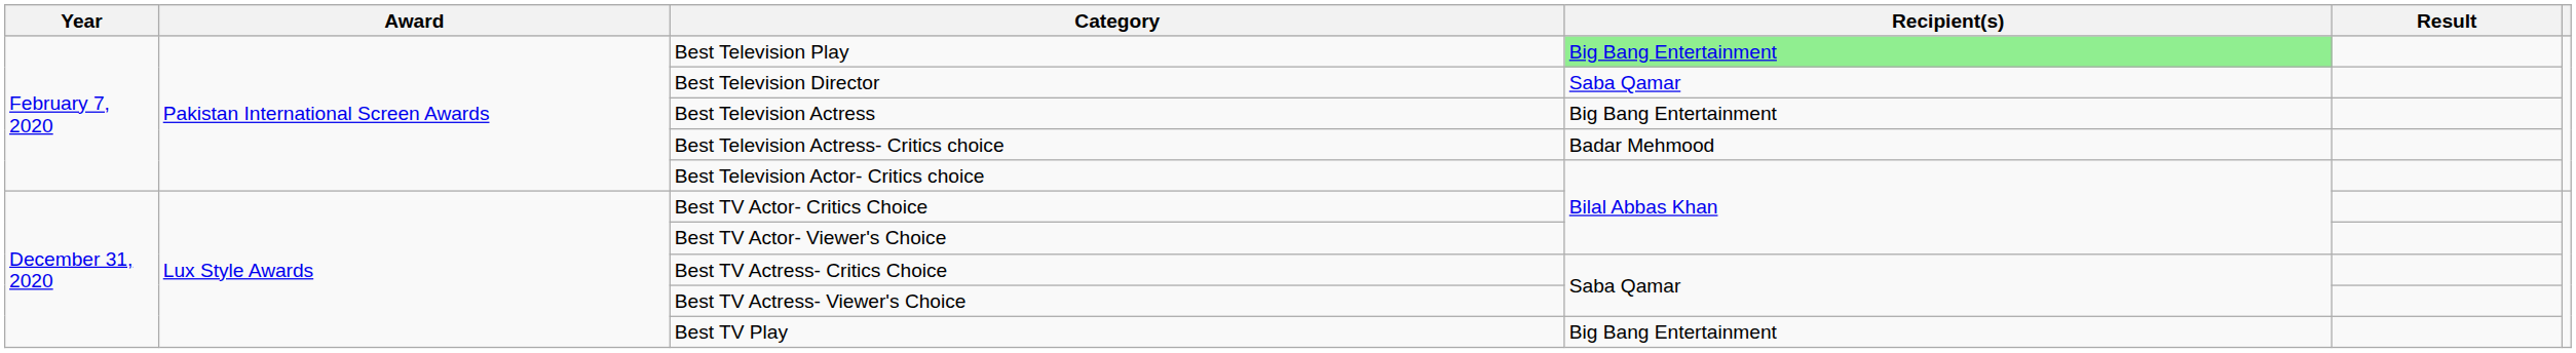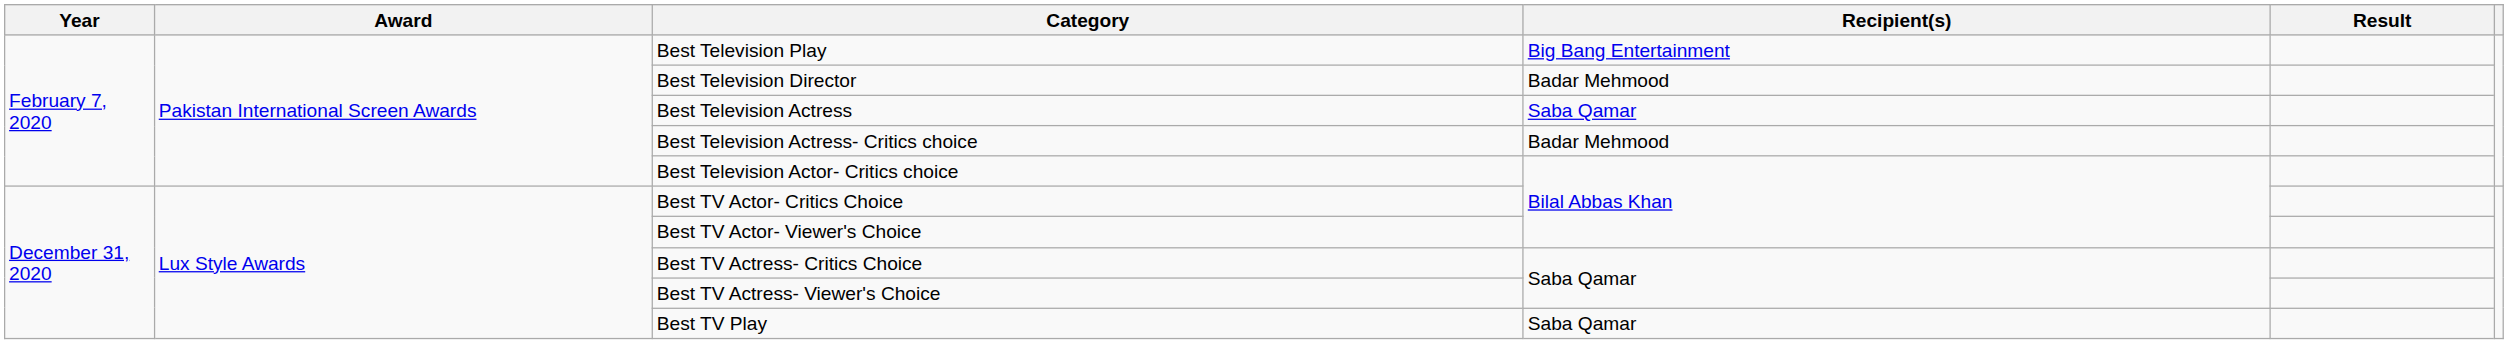 <table class="wikitable" width="100%" style="font-size: 95%;">
 <tr style="background:#ccc; text-align:center;">
 <th scope="col" width="6%">Year</th>
 <th scope="col" width="20%">Award</th>
 <th scope="col" width="35%">Category</th>
 <th scope="col" width="30%">Recipient(s)</th>
 <th scope="col" width="10%">Result</th>
 <th></th>
 </tr>
 <tr>
 <td rowspan="5"><a href='#'>February 7, 2020</a></td>
 <td rowspan="5"><a href='#'>Pakistan International Screen Awards</a></td>
 <td>Best Television Play</td>
-<td style="background: lightgreen;"><a href='#'>Big Bang Entertainment</a></td>
+<td><a href='#'>Big Bang Entertainment</a></td>
 <td></td>
 <td rowspan=5></td>
 </tr>
 <tr>
 <td>Best Television Director</td>
-<td><a href='#'>Saba Qamar</a></td>
+<td>Badar Mehmood</td>
 <td></td>
 </tr>
 <tr>
 <td>Best Television Actress</td>
-<td>Big Bang Entertainment</td>
+<td><a href='#'>Saba Qamar</a></td>
 <td></td>
 </tr>
 <tr>
 <td>Best Television Actress- Critics choice</td>
 <td>Badar Mehmood</td>
 <td></td>
 </tr>
 <tr>
 <td>Best Television Actor- Critics choice</td>
 <td rowspan="3"><a href='#'>Bilal Abbas Khan</a></td>
 <td></td>
 </tr>
 <tr>
 <td rowspan="5"><a href='#'>December 31, 2020</a></td>
 <td rowspan="5"><a href='#'>Lux Style Awards</a></td>
 <td>Best TV Actor- Critics Choice</td>
 <td></td>
 <td rowspan="5"></td>
 </tr>
 <tr>
 <td>Best TV Actor- Viewer's Choice</td>
 <td></td>
 </tr>
 <tr>
 <td>Best TV Actress- Critics Choice</td>
 <td Rowspan="2">Saba Qamar</td>
 <td></td>
 </tr>
 <tr>
 <td>Best TV Actress- Viewer's Choice</td>
 <td></td>
 </tr>
 <tr>
 <td>Best TV Play</td>
-<td>Big Bang Entertainment</td>
+<td>Saba Qamar</td>
 <td></td>
 </tr>
 </table>
